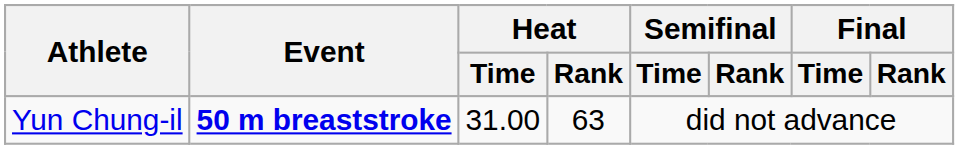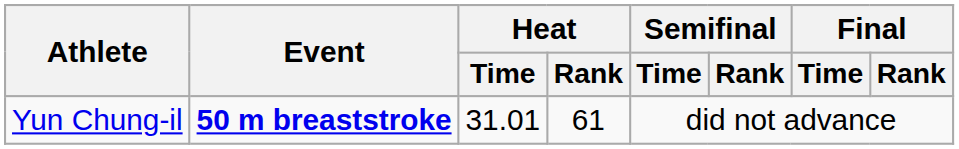 <table class=wikitable style="font-size:90%">
 <tr>
 <th rowspan="2">Athlete</th>
 <th rowspan="2">Event</th>
 <th colspan="2">Heat</th>
 <th colspan="2">Semifinal</th>
 <th colspan="2">Final</th>
 </tr>
 <tr style="font-size:95%">
 <th>Time</th>
 <th>Rank</th>
 <th>Time</th>
 <th>Rank</th>
 <th>Time</th>
 <th>Rank</th>
 </tr>
 <tr align=center>
 <td align=left><a href='#'>Yun Chung-il</a></td>
 <td align=left><strong><a href='#'>50 m breaststroke</a></strong></td>
-<td>31.00</td>
-<td>63</td>
+<td>31.01</td>
+<td>61</td>
 <td colspan=4>did not advance</td>
 </tr>
 </table>
